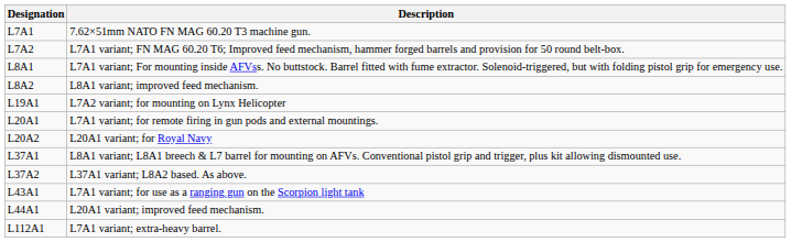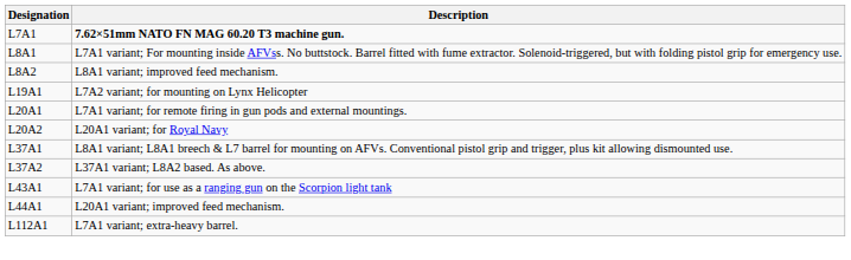 <table class="wikitable">
 <tr>
 <th>Designation</th>
 <th>Description</th>
 </tr>
 <tr>
 <td>L7A1</td>
-<td>7.62×51mm NATO FN MAG 60.20 T3 machine gun.</td>
-</tr>
-<tr>
-<td>L7A2</td>
-<td>L7A1 variant; FN MAG 60.20 T6; Improved feed mechanism, hammer forged barrels and provision for 50 round belt-box.</td>
+<td><strong>7.62×51mm NATO FN MAG 60.20 T3 machine gun.</strong></td>
 </tr>
 <tr>
 <td>L8A1</td>
 <td>L7A1 variant; For mounting inside <a href='#'>AFVs</a>s. No buttstock. Barrel fitted with fume extractor. Solenoid-triggered, but with folding pistol grip for emergency use.</td>
 </tr>
 <tr>
 <td>L8A2</td>
 <td>L8A1 variant; improved feed mechanism.</td>
 </tr>
 <tr>
 <td>L19A1</td>
 <td>L7A2 variant; for mounting on Lynx Helicopter</td>
 </tr>
 <tr>
 <td>L20A1</td>
 <td>L7A1 variant; for remote firing in gun pods and external mountings.</td>
 </tr>
 <tr>
 <td>L20A2</td>
 <td>L20A1 variant; for <a href='#'>Royal Navy</a></td>
 </tr>
 <tr>
 <td>L37A1</td>
 <td>L8A1 variant; L8A1 breech & L7 barrel for mounting on AFVs. Conventional pistol grip and trigger, plus kit allowing dismounted use.</td>
 </tr>
 <tr>
 <td>L37A2</td>
 <td>L37A1 variant; L8A2 based. As above.</td>
 </tr>
 <tr>
 <td>L43A1</td>
 <td>L7A1 variant; for use as a <a href='#'>ranging gun</a> on the <a href='#'>Scorpion light tank</a></td>
 </tr>
 <tr>
 <td>L44A1</td>
 <td>L20A1 variant; improved feed mechanism.</td>
 </tr>
 <tr>
 <td>L112A1</td>
 <td>L7A1 variant; extra-heavy barrel.</td>
 </tr>
 </table>
